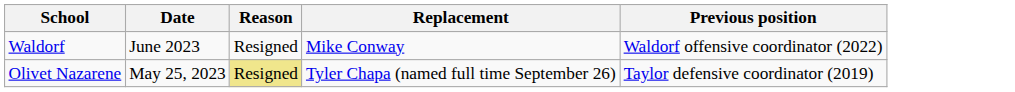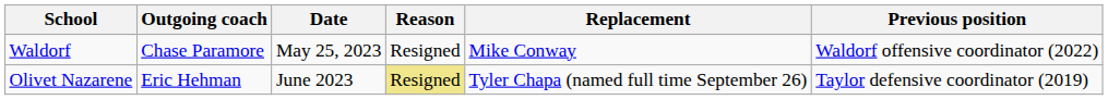 <table class="wikitable sortable">
 <tr>
 <th>School</th>
+<th>Outgoing coach</th>
 <th>Date</th>
 <th>Reason</th>
 <th>Replacement</th>
 <th>Previous position</th>
 </tr>
 <tr>
 <td><a href='#'>Waldorf</a></td>
-<td>June 2023</td>
+<td><a href='#'>Chase Paramore</a></td>
+<td>May 25, 2023</td>
 <td>Resigned</td>
 <td><a href='#'>Mike Conway</a></td>
 <td><a href='#'>Waldorf</a> offensive coordinator (2022)</td>
 </tr>
 <tr>
 <td><a href='#'>Olivet Nazarene</a></td>
-<td>May 25, 2023</td>
+<td><a href='#'>Eric Hehman</a></td>
+<td>June 2023</td>
 <td style="background: khaki;">Resigned</td>
 <td><a href='#'>Tyler Chapa</a> (named full time September 26)</td>
 <td><a href='#'>Taylor</a> defensive coordinator (2019)</td>
 </tr>
 </table>
